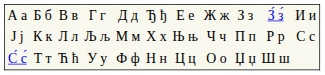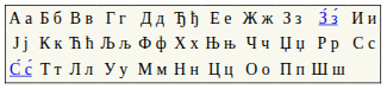 <table cellpadding=4 style="font-size:larger; text-align:center; border-color:black; border-width:1px; border-style:solid; border-collapse:collapse; background-color:#F8F8EF;" summary="Thirty-two letters of the Montenegrin alphabet, capital and small">
 <tr>
 <td>А а</td>
 <td>Б б</td>
 <td>В в</td>
 <td>Г г</td>
 <td>Д д</td>
 <td>Ђ ђ</td>
 <td>Е е</td>
 <td>Ж ж</td>
 <td>З з</td>
 <td><a href='#'>З́ з́</a></td>
 <td>И и</td>
 </tr>
 <tr>
 <td>Ј ј</td>
 <td>К к</td>
-<td>Л л</td>
+<td>Ћ ћ</td>
 <td>Љ љ</td>
-<td>М м</td>
+<td>Ф ф</td>
 <td>Х х</td>
 <td>Њ њ</td>
 <td>Ч ч</td>
-<td>П п</td>
+<td>Џ џ</td>
 <td>Р р</td>
 <td>С с</td>
 </tr>
 <tr>
 <td><a href='#'>С́ с́</a></td>
 <td>Т т</td>
-<td>Ћ ћ</td>
+<td>Л л</td>
 <td>У у</td>
-<td>Ф ф</td>
+<td>М м</td>
 <td>Н н</td>
 <td>Ц ц</td>
 <td>О о</td>
-<td>Џ џ</td>
+<td>П п</td>
 <td>Ш ш</td>
 </tr>
 </table>
